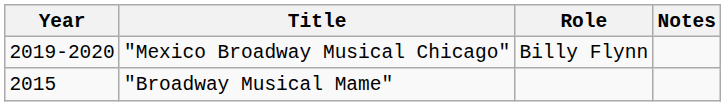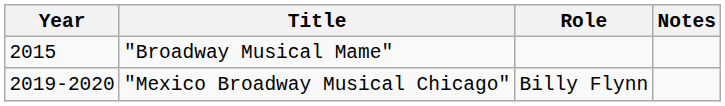 <table class="wikitable sortable">
 <tr>
 <th>Year</th>
 <th>Title</th>
 <th>Role</th>
 <th>Notes</th>
 </tr>
 <tr>
+<td>2015</td>
+<td>"Broadway Musical Mame"</td>
+<td></td>
+<td></td>
+</tr>
+<tr>
 <td>2019-2020</td>
 <td>"Mexico Broadway Musical Chicago"</td>
 <td>Billy Flynn</td>
 <td></td>
 </tr>
-<tr>
-<td>2015</td>
-<td>"Broadway Musical Mame"</td>
-<td></td>
-<td></td>
-</tr>
 </table>
